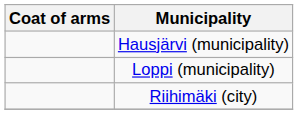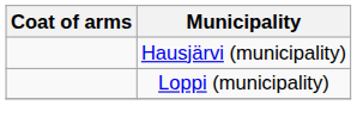 <table class="wikitable" style="font-size: 90%; text-align: center; line-height: normal; margin-left: 30px;">
 <tr>
 <th>Coat of arms</th>
 <th>Municipality</th>
 </tr>
 <tr>
 <td align=left></td>
 <td><a href='#'>Hausjärvi</a> (municipality)</td>
 </tr>
 <tr>
 <td align=left></td>
 <td><a href='#'>Loppi</a> (municipality)</td>
 </tr>
 <tr>
-<td align=left></td>
-<td><a href='#'>Riihimäki</a> (city)</td>
-</tr>
-<tr>
 </tr>
 </table>
